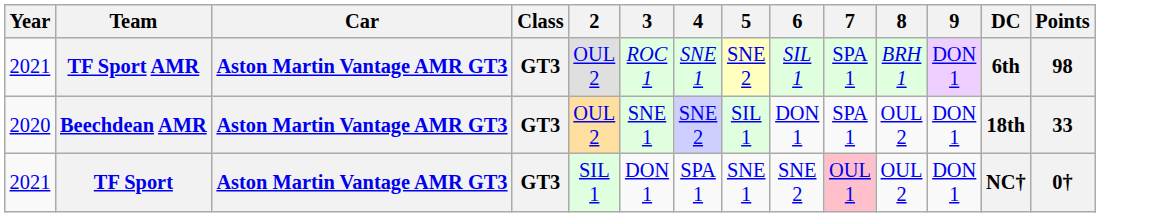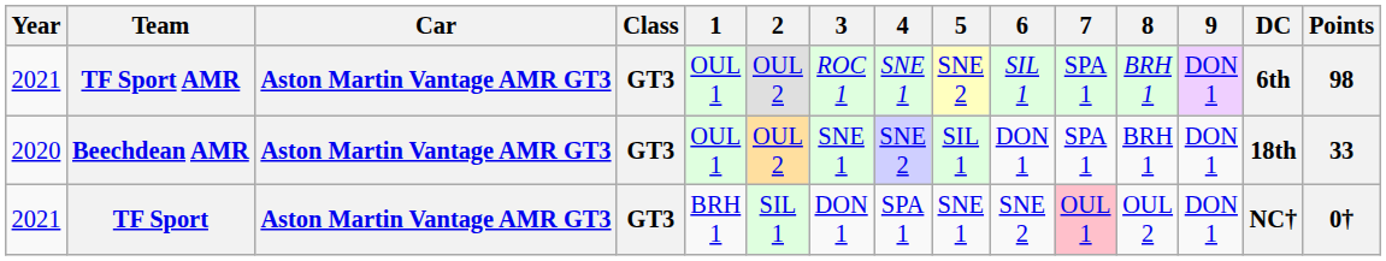 <table class="wikitable" style="text-align:center; font-size:85%">
 <tr>
 <th>Year</th>
 <th>Team</th>
 <th>Car</th>
 <th>Class</th>
+<th>1</th>
 <th>2</th>
 <th>3</th>
 <th>4</th>
 <th>5</th>
 <th>6</th>
 <th>7</th>
 <th>8</th>
 <th>9</th>
 <th>DC</th>
 <th>Points</th>
 </tr>
 <tr>
 <td><a href='#'>2021</a></td>
 <th nowrap><a href='#'>TF Sport</a> <a href='#'>AMR</a></th>
 <th nowrap><a href='#'>Aston Martin Vantage AMR GT3</a></th>
 <th>GT3</th>
+<td style="background:#DFFFDF;"><a href='#'>OUL<br>1</a><br></td>
 <td style="background:#DFDFDF;"><a href='#'>OUL<br>2</a><br></td>
 <td style="background:#DFFFDF;"><em><a href='#'>ROC<br>1</a></em><br></td>
 <td style="background:#DFFFDF;"><em><a href='#'>SNE<br>1</a></em><br></td>
 <td style="background:#FFFFBF;"><a href='#'>SNE<br>2</a><br></td>
 <td style="background:#DFFFDF;"><em><a href='#'>SIL<br>1</a></em><br></td>
 <td style="background:#DFFFDF;"><a href='#'>SPA<br>1</a><br></td>
 <td style="background:#DFFFDF;"><em><a href='#'>BRH<br>1</a></em><br></td>
 <td style="background:#EFCFFF;"><a href='#'>DON<br>1</a><br></td>
 <th>6th</th>
 <th>98</th>
 </tr>
 <tr>
 <td><a href='#'>2020</a></td>
 <th nowrap><a href='#'>Beechdean</a> <a href='#'>AMR</a></th>
 <th nowrap><a href='#'>Aston Martin Vantage AMR GT3</a></th>
 <th>GT3</th>
+<td style="background:#DFFFDF;"><a href='#'>OUL<br>1</a><br></td>
 <td style="background:#FFDF9F;"><a href='#'>OUL<br>2</a><br></td>
 <td style="background:#DFFFDF;"><a href='#'>SNE<br>1</a><br></td>
 <td style="background:#CFCFFF;"><a href='#'>SNE<br>2</a><br></td>
 <td style="background:#DFFFDF;"><a href='#'>SIL<br>1</a><br></td>
 <td><a href='#'>DON<br>1</a></td>
 <td><a href='#'>SPA<br>1</a></td>
-<td><a href='#'>OUL<br>2</a></td>
+<td><a href='#'>BRH<br>1</a></td>
 <td><a href='#'>DON<br>1</a></td>
 <th>18th</th>
 <th>33</th>
 </tr>
 <tr>
 <td><a href='#'>2021</a></td>
 <th nowrap><a href='#'>TF Sport</a></th>
 <th nowrap><a href='#'>Aston Martin Vantage AMR GT3</a></th>
 <th>GT3</th>
+<td><a href='#'>BRH<br>1</a></td>
 <td style="background:#DFFFDF;"><a href='#'>SIL<br>1</a><br></td>
 <td><a href='#'>DON<br>1</a></td>
 <td><a href='#'>SPA<br>1</a></td>
 <td><a href='#'>SNE<br>1</a></td>
 <td><a href='#'>SNE<br>2</a></td>
 <td style="background: pink;"><a href='#'>OUL<br>1</a></td>
 <td><a href='#'>OUL<br>2</a></td>
 <td><a href='#'>DON<br>1</a></td>
 <th>NC†</th>
 <th>0†</th>
 </tr>
 </table>
